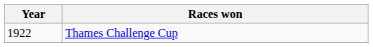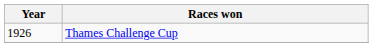 <table class="wikitable">
 <tr>
 <th width=70>Year</th>
 <th width=400>Races won</th>
 </tr>
 <tr>
-<td>1922</td>
+<td>1926</td>
 <td><a href='#'>Thames Challenge Cup</a></td>
 </tr>
 <tr>
 </tr>
 </table>
